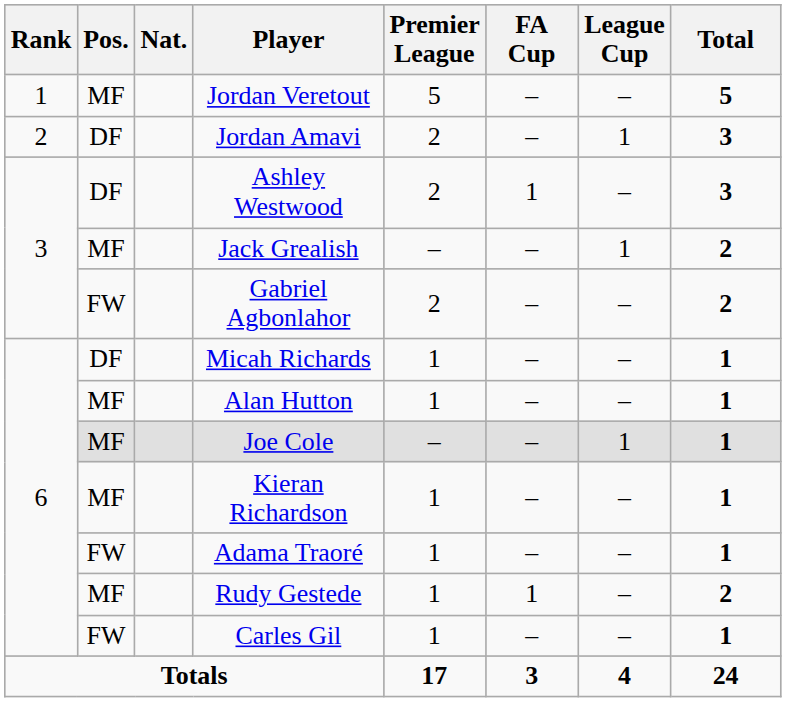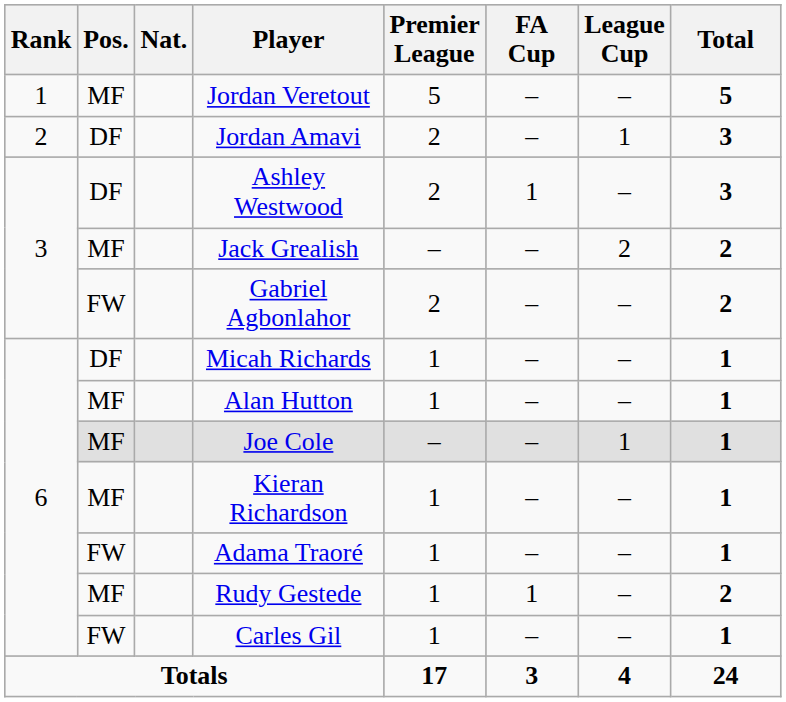 <table class="wikitable sortable" style="text-align:center;">
 <tr>
 <th width=15>Rank</th>
 <th width=15>Pos.</th>
 <th width=15>Nat.</th>
 <th width=110>Player</th>
 <th width=50>Premier League</th>
 <th width=50>FA Cup</th>
 <th width=50>League Cup</th>
 <th width=60>Total</th>
 </tr>
 <tr>
 <td>1</td>
 <td>MF</td>
 <td></td>
 <td><a href='#'>Jordan Veretout</a></td>
 <td>5</td>
 <td>–</td>
 <td>–</td>
 <td><strong>5</strong></td>
 </tr>
 <tr>
 <td>2</td>
 <td>DF</td>
 <td></td>
 <td><a href='#'>Jordan Amavi</a></td>
 <td>2</td>
 <td>–</td>
 <td>1</td>
 <td><strong>3</strong></td>
 </tr>
 <tr>
 <td rowspan=3>3</td>
 <td>DF</td>
 <td></td>
 <td><a href='#'>Ashley Westwood</a></td>
 <td>2</td>
 <td>1</td>
 <td>–</td>
 <td><strong>3</strong></td>
 </tr>
 <tr>
 <td>MF</td>
 <td></td>
 <td><a href='#'>Jack Grealish</a></td>
 <td>–</td>
 <td>–</td>
-<td>1</td>
+<td>2</td>
 <td><strong>2</strong></td>
 </tr>
 <tr>
 <td>FW</td>
 <td></td>
 <td><a href='#'>Gabriel Agbonlahor</a></td>
 <td>2</td>
 <td>–</td>
 <td>–</td>
 <td><strong>2</strong></td>
 </tr>
 <tr>
 <td rowspan=7>6</td>
 <td>DF</td>
 <td></td>
 <td><a href='#'>Micah Richards</a></td>
 <td>1</td>
 <td>–</td>
 <td>–</td>
 <td><strong>1</strong></td>
 </tr>
 <tr>
 <td>MF</td>
 <td></td>
 <td><a href='#'>Alan Hutton</a></td>
 <td>1</td>
 <td>–</td>
 <td>–</td>
 <td><strong>1</strong></td>
 </tr>
 <tr>
 <td style="background:#e0e0e0;">MF</td>
 <td style="background:#e0e0e0;"></td>
 <td style="background:#e0e0e0;"><a href='#'>Joe Cole</a></td>
 <td style="background:#e0e0e0;">–</td>
 <td style="background:#e0e0e0;">–</td>
 <td style="background:#e0e0e0;">1</td>
 <td style="background:#e0e0e0;"><strong>1</strong></td>
 </tr>
 <tr>
 <td>MF</td>
 <td></td>
 <td><a href='#'>Kieran Richardson</a></td>
 <td>1</td>
 <td>–</td>
 <td>–</td>
 <td><strong>1</strong></td>
 </tr>
 <tr>
 <td>FW</td>
 <td></td>
 <td><a href='#'>Adama Traoré</a></td>
 <td>1</td>
 <td>–</td>
 <td>–</td>
 <td><strong>1</strong></td>
 </tr>
 <tr>
 <td>MF</td>
 <td></td>
 <td><a href='#'>Rudy Gestede</a></td>
 <td>1</td>
 <td>1</td>
 <td>–</td>
 <td><strong>2</strong></td>
 </tr>
 <tr>
 <td>FW</td>
 <td></td>
 <td><a href='#'>Carles Gil</a></td>
 <td>1</td>
 <td>–</td>
 <td>–</td>
 <td><strong>1</strong></td>
 </tr>
 <tr>
 <td colspan=4><strong>Totals</strong></td>
 <td><strong>17</strong></td>
 <td><strong>3</strong></td>
 <td><strong>4</strong></td>
 <td><strong>24</strong></td>
 </tr>
 </table>
